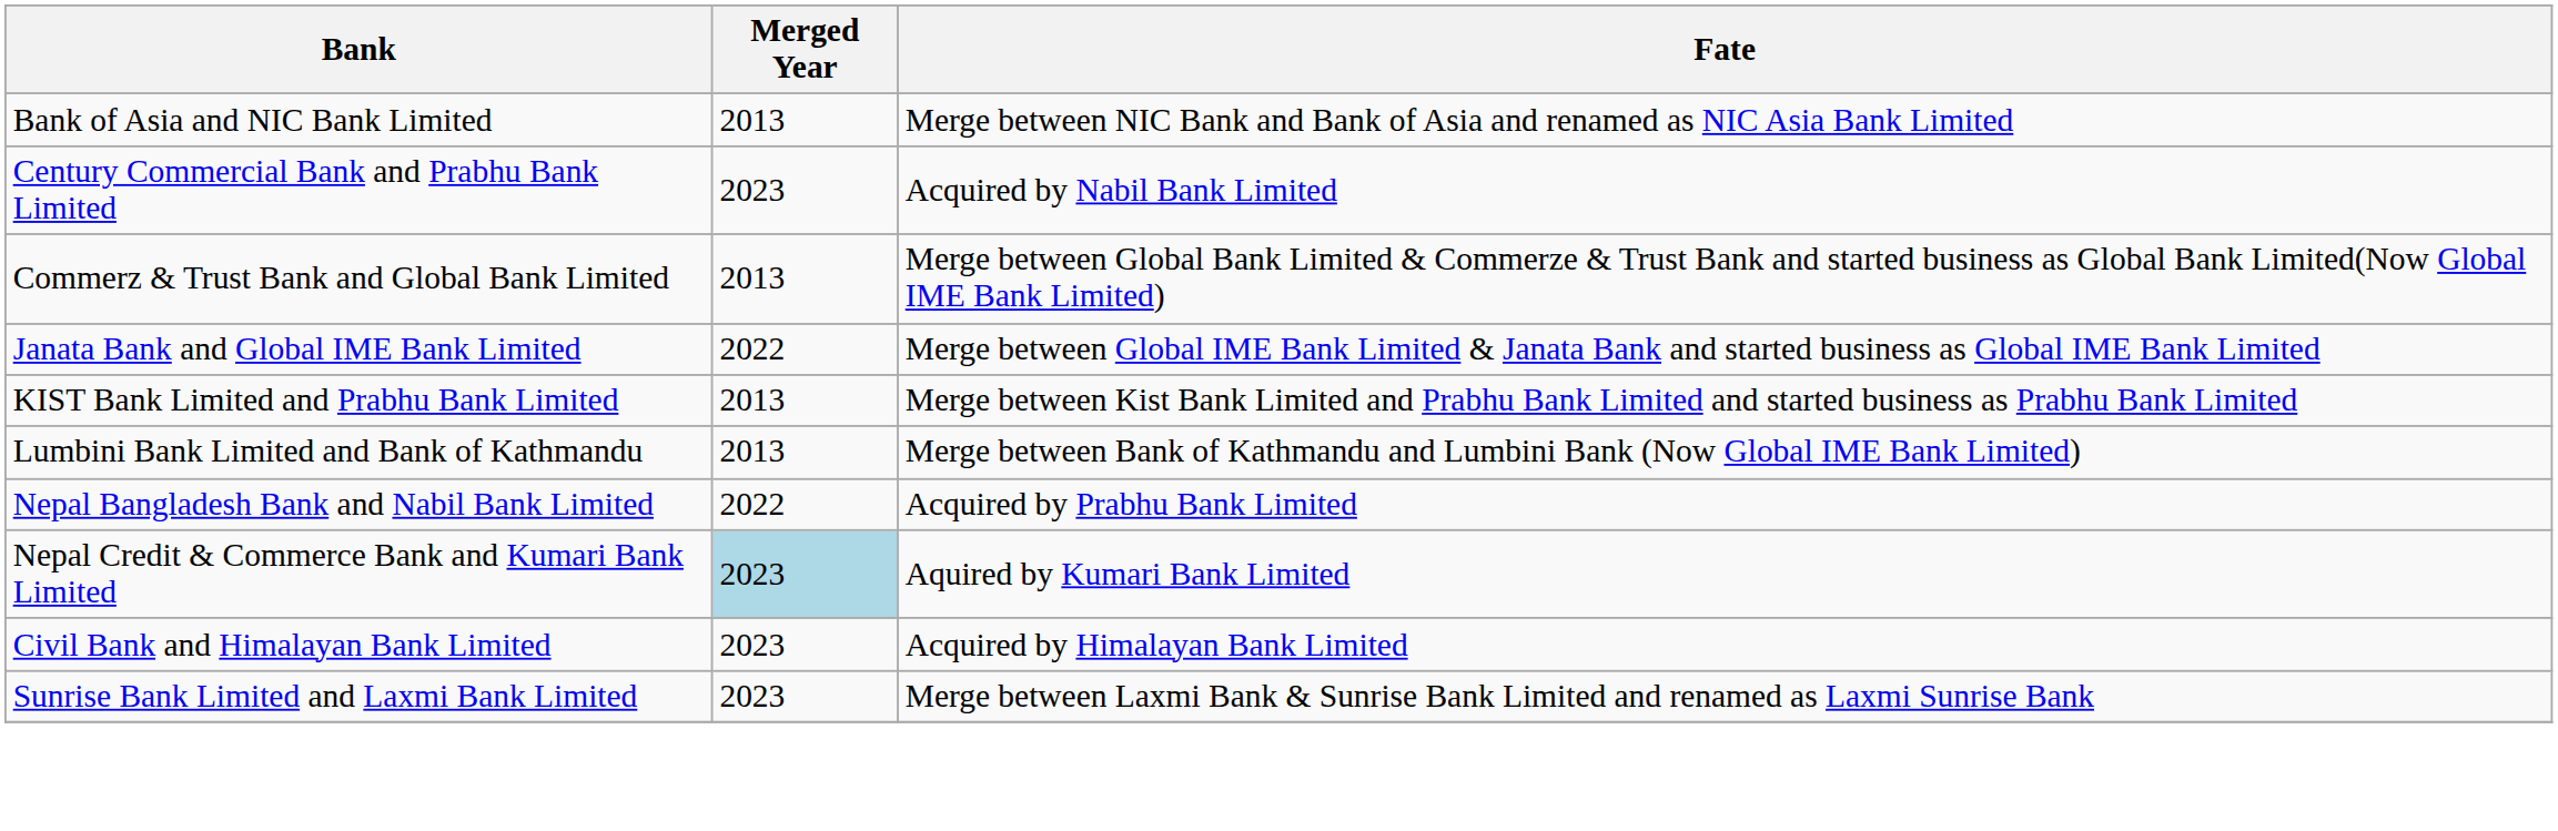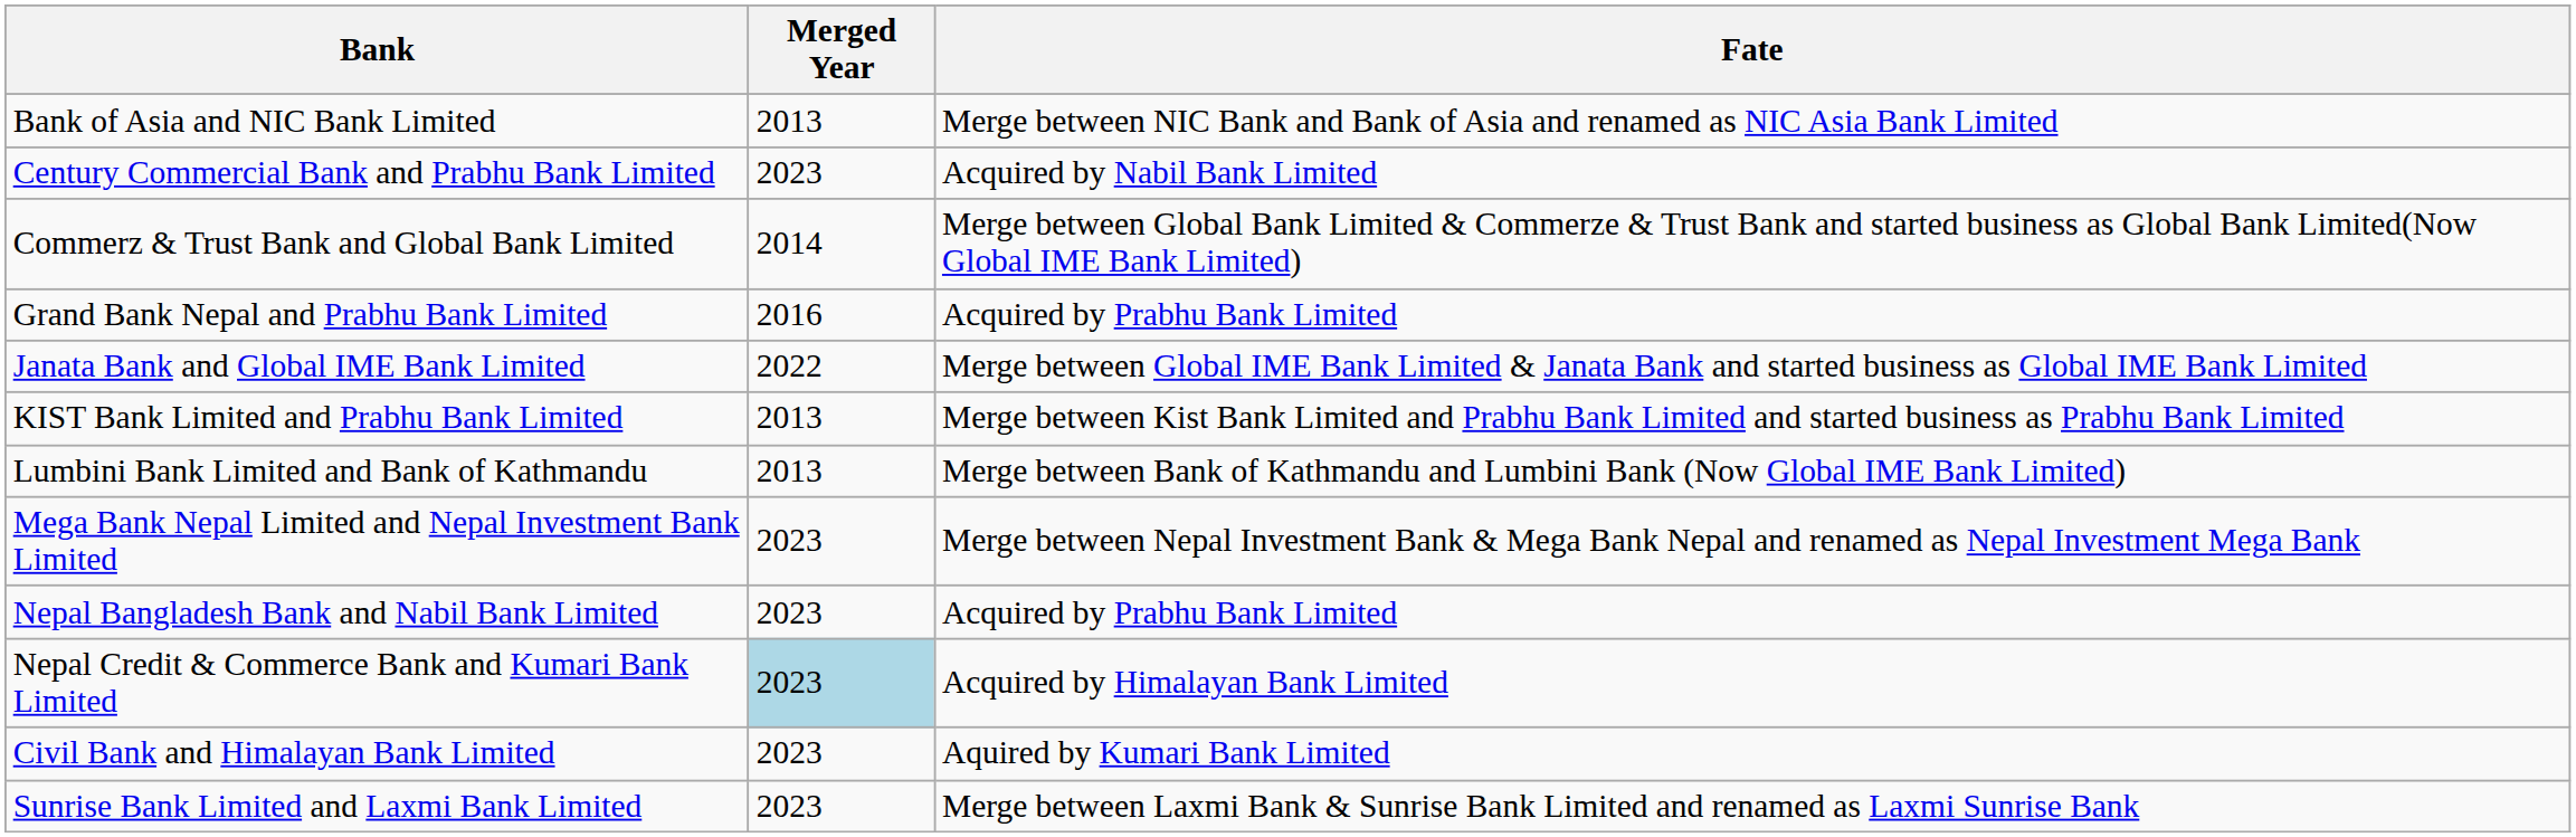 <table class="wikitable sortable static-row-numbers static-row-header-text">
 <tr>
 <th>Bank</th>
 <th>Merged Year</th>
 <th>Fate</th>
 </tr>
 <tr>
 <td>Bank of Asia and NIC Bank Limited</td>
 <td>2013</td>
 <td>Merge between NIC Bank and Bank of Asia and renamed as <a href='#'>NIC Asia Bank Limited</a></td>
 </tr>
 <tr>
 <td><a href='#'>Century Commercial Bank</a> and <a href='#'>Prabhu Bank Limited</a></td>
 <td>2023</td>
 <td>Acquired by <a href='#'>Nabil Bank Limited</a></td>
 </tr>
 <tr>
 <td>Commerz & Trust Bank and Global Bank Limited</td>
-<td>2013</td>
+<td>2014</td>
 <td>Merge between Global Bank Limited & Commerze & Trust Bank and started business as Global Bank Limited(Now <a href='#'>Global IME Bank Limited</a>)</td>
+</tr>
+<tr>
+<td>Grand Bank Nepal and <a href='#'>Prabhu Bank Limited</a></td>
+<td>2016</td>
+<td>Acquired by <a href='#'>Prabhu Bank Limited</a></td>
 </tr>
 <tr>
 <td><a href='#'>Janata Bank</a> and <a href='#'>Global IME Bank Limited</a></td>
 <td>2022</td>
 <td>Merge between <a href='#'>Global IME Bank Limited</a> & <a href='#'>Janata Bank</a> and started business as <a href='#'>Global IME Bank Limited</a></td>
 </tr>
 <tr>
 <td>KIST Bank Limited and <a href='#'>Prabhu Bank Limited</a></td>
 <td>2013</td>
 <td>Merge between Kist Bank Limited and <a href='#'>Prabhu Bank Limited</a> and started business as <a href='#'>Prabhu Bank Limited</a></td>
 </tr>
 <tr>
 <td>Lumbini Bank Limited and Bank of Kathmandu</td>
 <td>2013</td>
 <td>Merge between Bank of Kathmandu and Lumbini Bank (Now <a href='#'>Global IME Bank Limited</a>)</td>
 </tr>
 <tr>
+<td><a href='#'>Mega Bank Nepal</a> Limited and <a href='#'>Nepal Investment Bank Limited</a></td>
+<td>2023</td>
+<td>Merge between Nepal Investment Bank & Mega Bank Nepal and renamed as <a href='#'>Nepal Investment Mega Bank</a></td>
+</tr>
+<tr>
 <td><a href='#'>Nepal Bangladesh Bank</a> and <a href='#'>Nabil Bank Limited</a></td>
-<td>2022</td>
+<td>2023</td>
 <td>Acquired by <a href='#'>Prabhu Bank Limited</a></td>
 </tr>
 <tr>
 <td>Nepal Credit & Commerce Bank and <a href='#'>Kumari Bank Limited</a></td>
 <td style="background: lightblue;">2023</td>
-<td>Aquired by <a href='#'>Kumari Bank Limited</a></td>
+<td>Acquired by <a href='#'>Himalayan Bank Limited</a></td>
 </tr>
 <tr>
 <td><a href='#'>Civil Bank</a> and <a href='#'>Himalayan Bank Limited</a></td>
 <td>2023</td>
-<td>Acquired by <a href='#'>Himalayan Bank Limited</a></td>
+<td>Aquired by <a href='#'>Kumari Bank Limited</a></td>
 </tr>
 <tr>
 <td><a href='#'>Sunrise Bank Limited</a> and <a href='#'>Laxmi Bank Limited</a></td>
 <td>2023</td>
 <td>Merge between Laxmi Bank & Sunrise Bank Limited and renamed as <a href='#'>Laxmi Sunrise Bank</a></td>
 </tr>
 <tr>
 </tr>
 </table>
